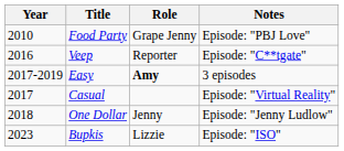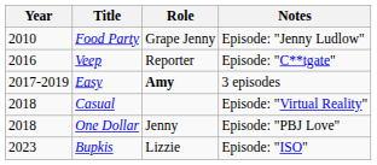 <table class="wikitable sortable">
 <tr>
 <th>Year</th>
 <th>Title</th>
 <th>Role</th>
 <th class="unsortable">Notes</th>
 </tr>
 <tr>
 <td>2010</td>
 <td><em><a href='#'>Food Party</a></em></td>
 <td>Grape Jenny</td>
-<td>Episode: "PBJ Love"</td>
+<td>Episode: "Jenny Ludlow"</td>
 </tr>
 <tr>
 <td>2016</td>
 <td><em><a href='#'>Veep</a></em></td>
 <td>Reporter</td>
 <td>Episode: "<a href='#'>C**tgate</a>"</td>
 </tr>
 <tr>
 <td>2017-2019</td>
 <td><a href='#'><em>Easy</em></a></td>
 <td><strong>Amy</strong></td>
 <td>3 episodes</td>
 </tr>
 <tr>
-<td>2017</td>
+<td>2018</td>
 <td><em><a href='#'>Casual</a></em></td>
 <td></td>
 <td>Episode: "<a href='#'>Virtual Reality</a>"</td>
 </tr>
 <tr>
 <td>2018</td>
 <td><em><a href='#'>One Dollar</a></em></td>
 <td>Jenny</td>
-<td>Episode: "Jenny Ludlow"</td>
+<td>Episode: "PBJ Love"</td>
 </tr>
 <tr>
 <td>2023</td>
 <td><em><a href='#'>Bupkis</a></em></td>
 <td>Lizzie</td>
 <td>Episode: "<a href='#'>ISO</a>"</td>
 </tr>
 </table>
